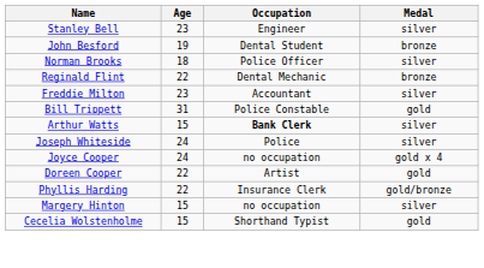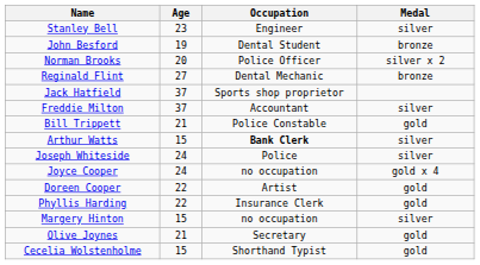 <table class="wikitable" style="text-align: center">
 <tr>
 <th width=200>Name</th>
 <th width=50>Age</th>
 <th width=200>Occupation</th>
 <th width=150>Medal</th>
 </tr>
 <tr>
 <td><a href='#'>Stanley Bell</a></td>
 <td>23</td>
 <td>Engineer</td>
 <td>silver</td>
 </tr>
 <tr>
 <td><a href='#'>John Besford</a></td>
 <td>19</td>
 <td>Dental Student</td>
 <td>bronze</td>
 </tr>
 <tr>
 <td><a href='#'>Norman Brooks</a></td>
-<td>18</td>
+<td>20</td>
 <td>Police Officer</td>
-<td>silver</td>
+<td>silver x 2</td>
 </tr>
 <tr>
 <td><a href='#'>Reginald Flint</a></td>
-<td>22</td>
+<td>27</td>
 <td>Dental Mechanic</td>
 <td>bronze</td>
 </tr>
 <tr>
+<td><a href='#'>Jack Hatfield</a></td>
+<td>37</td>
+<td>Sports shop proprietor</td>
+<td></td>
+</tr>
+<tr>
 <td><a href='#'>Freddie Milton</a></td>
-<td>23</td>
+<td>37</td>
 <td>Accountant</td>
 <td>silver</td>
 </tr>
 <tr>
 <td><a href='#'>Bill Trippett</a></td>
-<td>31</td>
+<td>21</td>
 <td>Police Constable</td>
 <td>gold</td>
 </tr>
 <tr>
 <td><a href='#'>Arthur Watts</a></td>
 <td>15</td>
 <td><strong>Bank Clerk</strong></td>
 <td>silver</td>
 </tr>
 <tr>
 <td><a href='#'>Joseph Whiteside</a></td>
 <td>24</td>
 <td>Police</td>
 <td>silver</td>
 </tr>
 <tr>
 <td><a href='#'>Joyce Cooper</a></td>
 <td>24</td>
 <td>no occupation</td>
 <td>gold x 4</td>
 </tr>
 <tr>
 <td><a href='#'>Doreen Cooper</a></td>
 <td>22</td>
 <td>Artist</td>
 <td>gold</td>
 </tr>
 <tr>
 <td><a href='#'>Phyllis Harding</a></td>
 <td>22</td>
 <td>Insurance Clerk</td>
-<td>gold/bronze</td>
+<td>gold</td>
 </tr>
 <tr>
 <td><a href='#'>Margery Hinton</a></td>
 <td>15</td>
 <td>no occupation</td>
 <td>silver</td>
 </tr>
 <tr>
+<td><a href='#'>Olive Joynes</a></td>
+<td>21</td>
+<td>Secretary</td>
+<td>gold</td>
+</tr>
+<tr>
 <td><a href='#'>Cecelia Wolstenholme</a></td>
 <td>15</td>
 <td>Shorthand Typist</td>
 <td>gold</td>
 </tr>
 </table>
